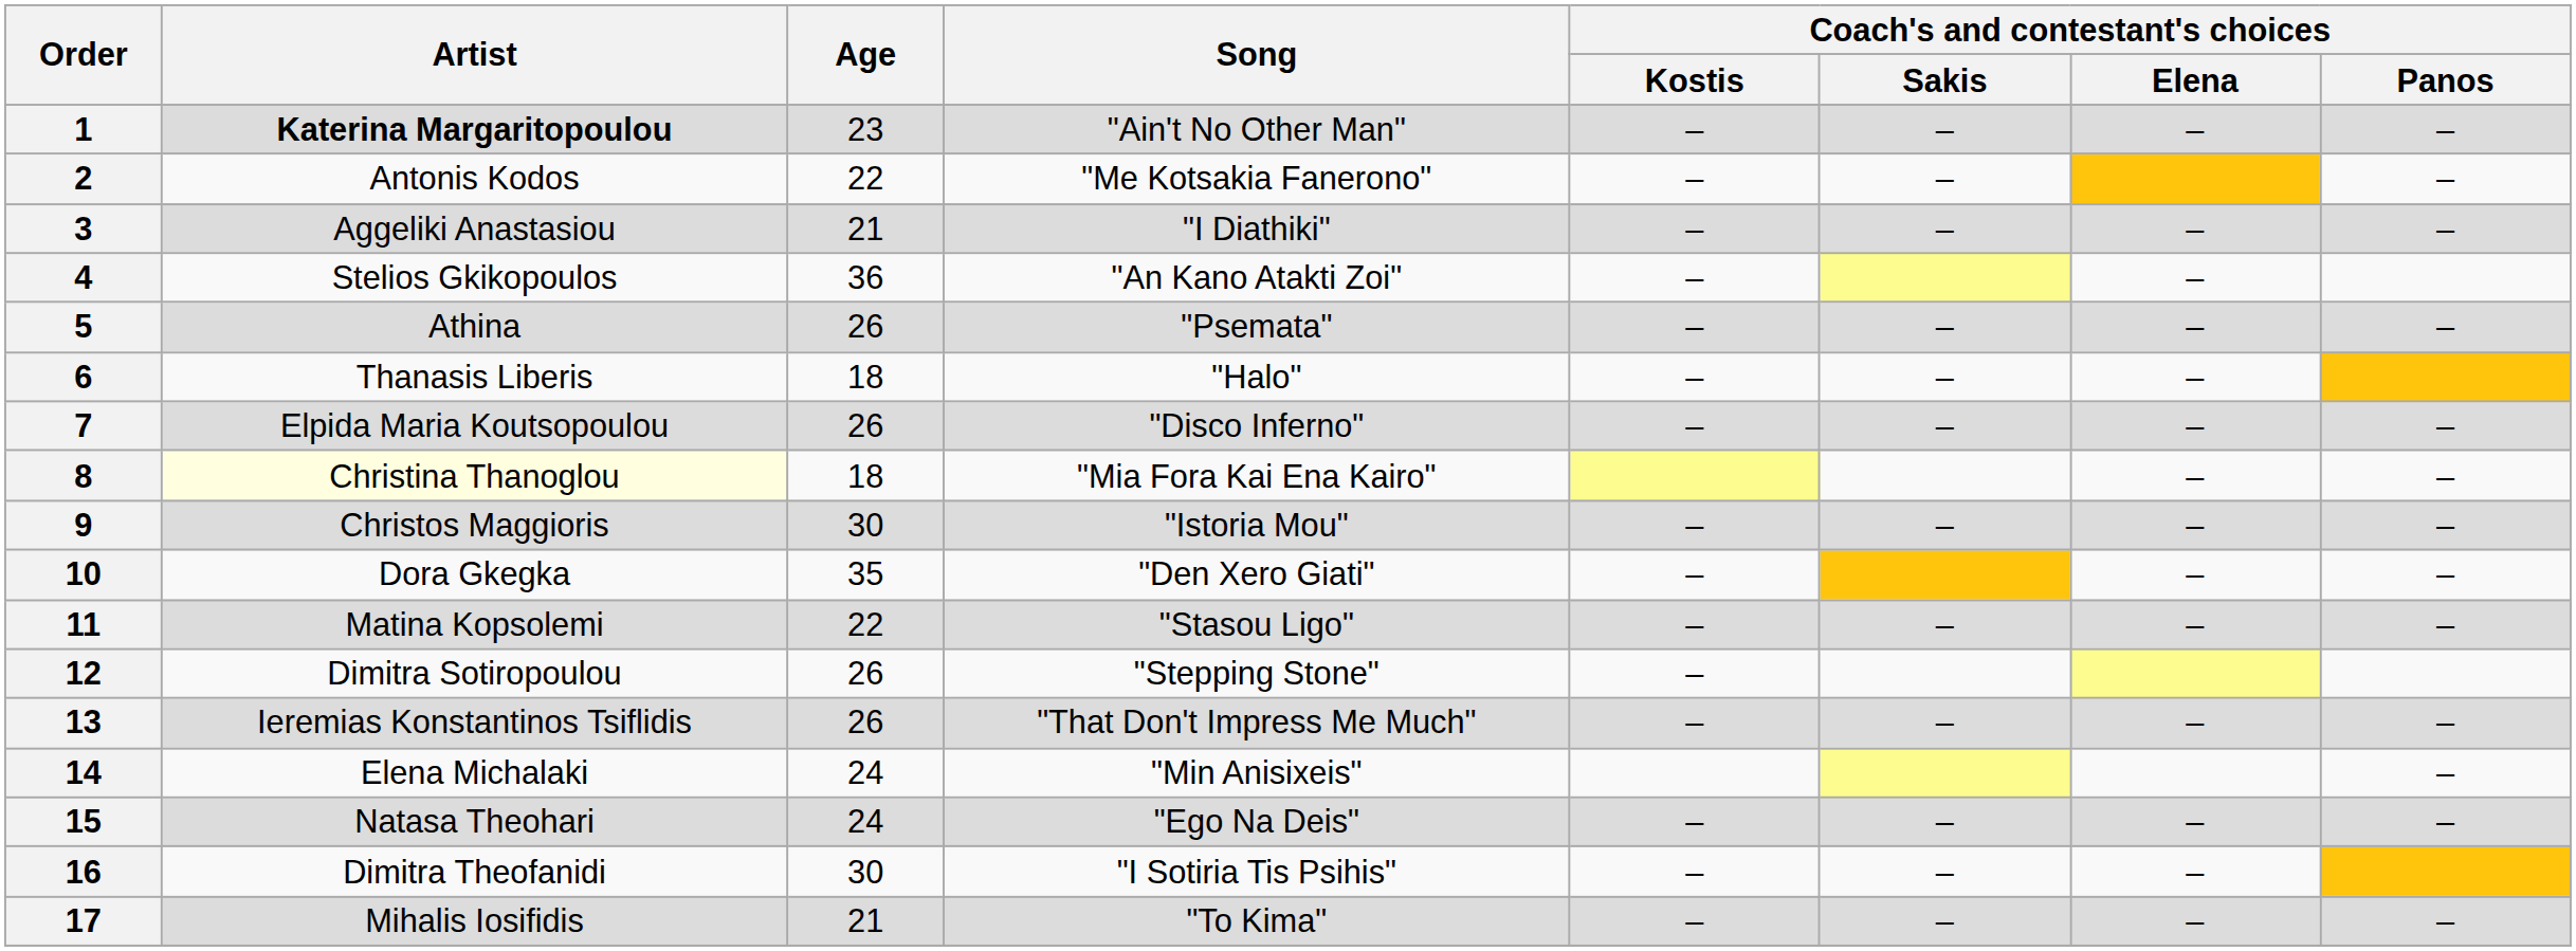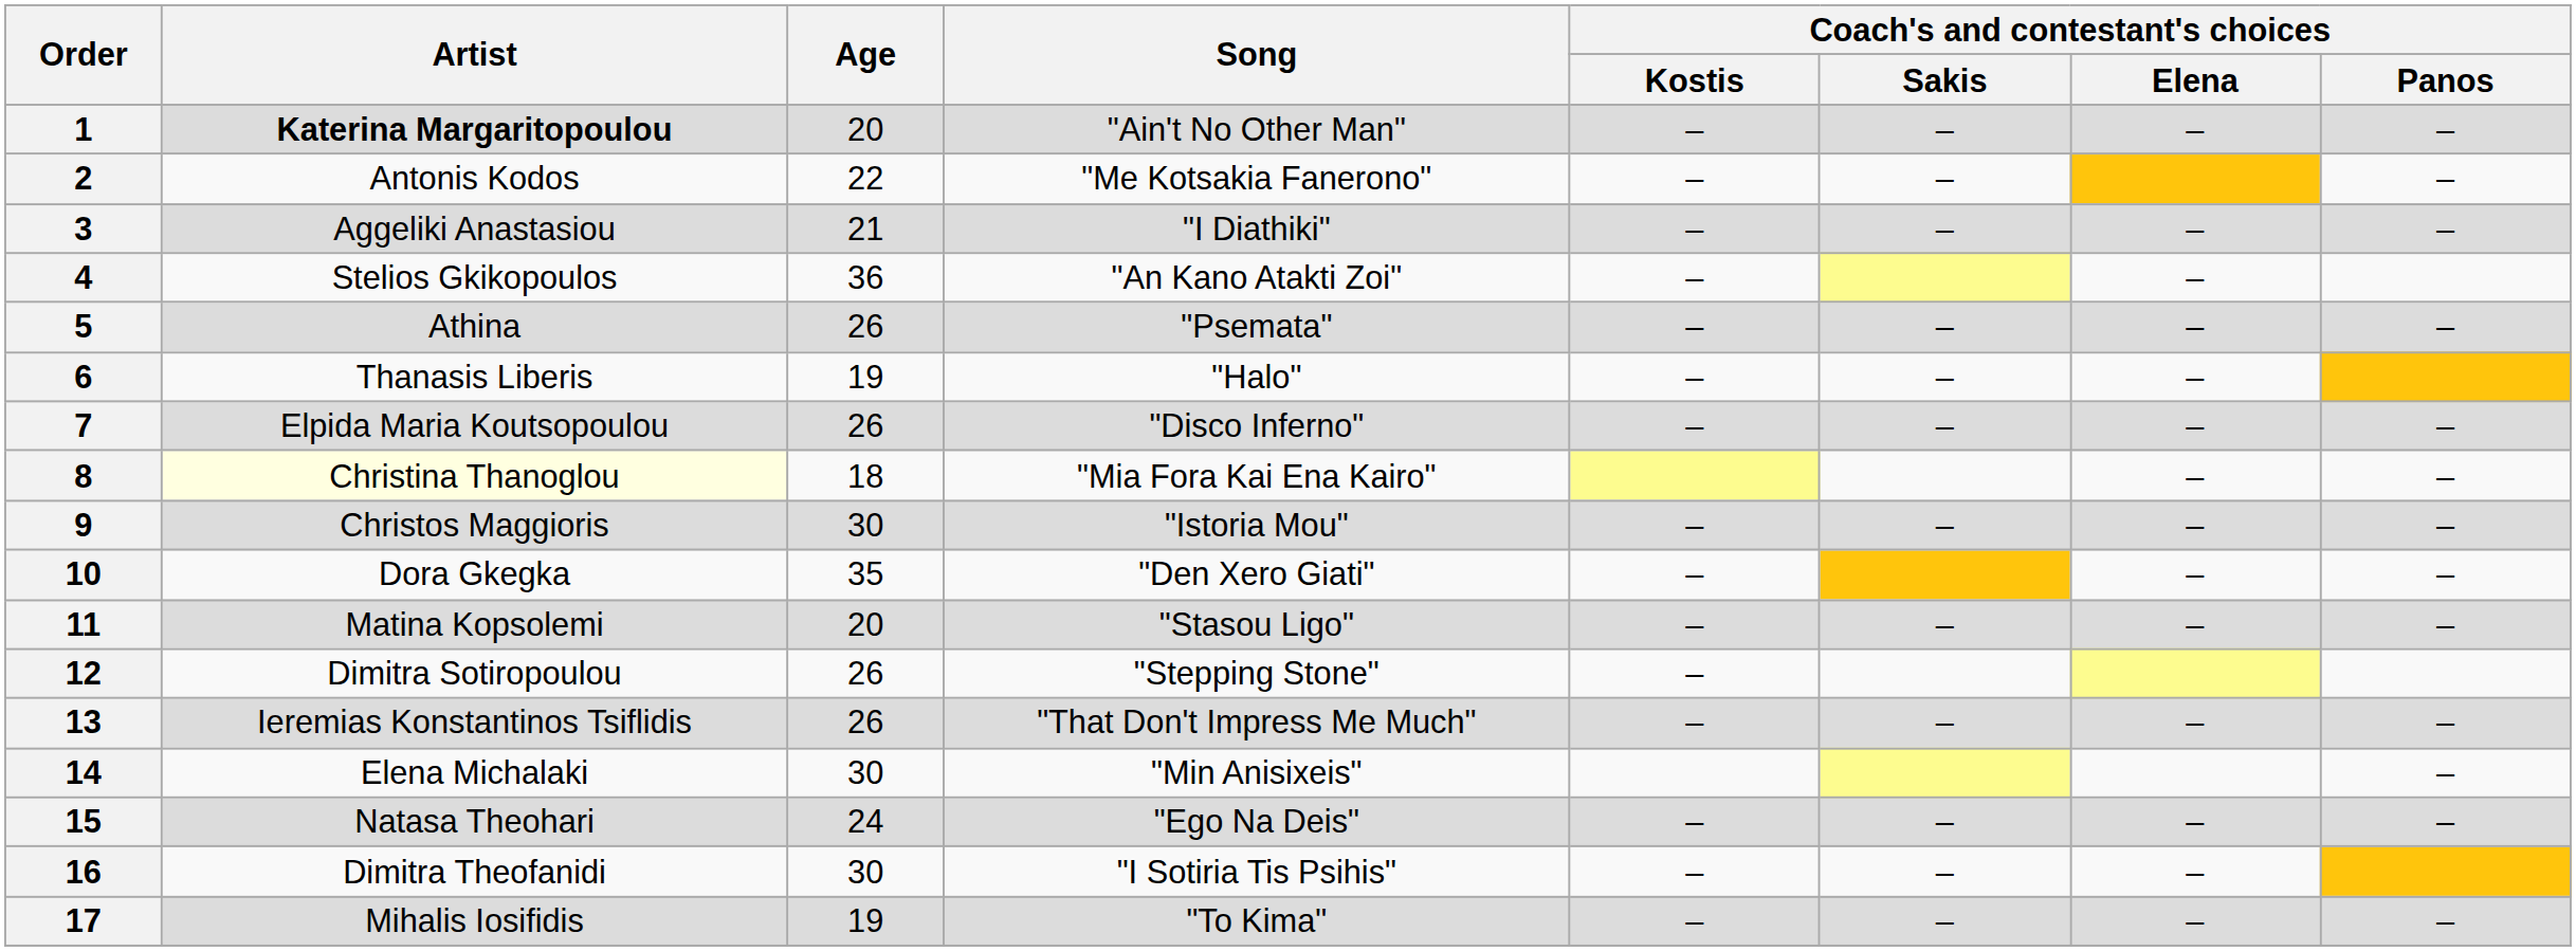 <table class="wikitable" style="text-align:center; line-height:17px; width:100%;">
 <tr>
 <th scope="col" rowspan="2" width="05%">Order</th>
 <th scope="col" rowspan="2" width="20%">Artist</th>
 <th scope="col" rowspan="2" width="05%">Age</th>
 <th scope="col" rowspan="2" width="20%">Song</th>
 <th scope="col" colspan="4" width="32%">Coach's and contestant's choices</th>
 </tr>
 <tr>
 <th width="08%">Kostis</th>
 <th width="08%">Sakis</th>
 <th width="08%">Elena</th>
 <th width="08%">Panos</th>
 </tr>
 <tr style="background: #DCDCDC;" |>
 <th>1</th>
 <td><strong>Katerina Margaritopoulou</strong></td>
-<td>23</td>
+<td>20</td>
 <td>"Ain't No Other Man"</td>
 <td>–</td>
 <td>–</td>
 <td>–</td>
 <td>–</td>
 </tr>
 <tr>
 <th>2</th>
 <td>Antonis Kodos</td>
 <td>22</td>
 <td>"Me Kotsakia Fanerono"</td>
 <td>–</td>
 <td>–</td>
 <td style="background: #FFC50C;"></td>
 <td>–</td>
 </tr>
 <tr style="background: #DCDCDC;" |>
 <th>3</th>
 <td>Aggeliki Anastasiou</td>
 <td>21</td>
 <td>"I Diathiki"</td>
 <td>–</td>
 <td>–</td>
 <td>–</td>
 <td>–</td>
 </tr>
 <tr>
 <th>4</th>
 <td>Stelios Gkikopoulos</td>
 <td>36</td>
 <td>"An Kano Atakti Zoi"</td>
 <td>–</td>
 <td style="background: #fdfc8f;"></td>
 <td>–</td>
 <td></td>
 </tr>
 <tr style="background: #DCDCDC;" |>
 <th>5</th>
 <td>Athina</td>
 <td>26</td>
 <td>"Psemata"</td>
 <td>–</td>
 <td>–</td>
 <td>–</td>
 <td>–</td>
 </tr>
 <tr>
 <th>6</th>
 <td>Thanasis Liberis</td>
-<td>18</td>
+<td>19</td>
 <td>"Halo"</td>
 <td>–</td>
 <td>–</td>
 <td>–</td>
 <td style="background: #FFC50C;"></td>
 </tr>
 <tr style="background: #DCDCDC;" |>
 <th>7</th>
 <td>Elpida Maria Koutsopoulou</td>
 <td>26</td>
 <td>"Disco Inferno"</td>
 <td>–</td>
 <td>–</td>
 <td>–</td>
 <td>–</td>
 </tr>
 <tr>
 <th>8</th>
 <td style="background: lightyellow;">Christina Thanoglou</td>
 <td>18</td>
 <td>"Mia Fora Kai Ena Kairo"</td>
 <td style="background: #fdfc8f;"></td>
 <td></td>
 <td>–</td>
 <td>–</td>
 </tr>
 <tr style="background: #DCDCDC;" |>
 <th>9</th>
 <td>Christos Maggioris</td>
 <td>30</td>
 <td>"Istoria Mou"</td>
 <td>–</td>
 <td>–</td>
 <td>–</td>
 <td>–</td>
 </tr>
 <tr>
 <th>10</th>
 <td>Dora Gkegka</td>
 <td>35</td>
 <td>"Den Xero Giati"</td>
 <td>–</td>
 <td style="background: #FFC50C;"></td>
 <td>–</td>
 <td>–</td>
 </tr>
 <tr style="background: #DCDCDC;" |>
 <th>11</th>
 <td>Matina Kopsolemi</td>
-<td>22</td>
+<td>20</td>
 <td>"Stasou Ligo"</td>
 <td>–</td>
 <td>–</td>
 <td>–</td>
 <td>–</td>
 </tr>
 <tr>
 <th>12</th>
 <td>Dimitra Sotiropoulou</td>
 <td>26</td>
 <td>"Stepping Stone"</td>
 <td>–</td>
 <td></td>
 <td style="background: #fdfc8f;"></td>
 <td></td>
 </tr>
 <tr style="background: #DCDCDC;" |>
 <th>13</th>
 <td>Ieremias Konstantinos Tsiflidis</td>
 <td>26</td>
 <td>"That Don't Impress Me Much"</td>
 <td>–</td>
 <td>–</td>
 <td>–</td>
 <td>–</td>
 </tr>
 <tr>
 <th>14</th>
 <td>Elena Michalaki</td>
-<td>24</td>
+<td>30</td>
 <td>"Min Anisixeis"</td>
 <td></td>
 <td style="background: #fdfc8f;"></td>
 <td></td>
 <td>–</td>
 </tr>
 <tr style="background: #DCDCDC;" |>
 <th>15</th>
 <td>Natasa Theohari</td>
 <td>24</td>
 <td>"Ego Na Deis"</td>
 <td>–</td>
 <td>–</td>
 <td>–</td>
 <td>–</td>
 </tr>
 <tr>
 <th>16</th>
 <td>Dimitra Theofanidi</td>
 <td>30</td>
 <td>"I Sotiria Tis Psihis"</td>
 <td>–</td>
 <td>–</td>
 <td>–</td>
 <td style="background: #FFC50C;"></td>
 </tr>
 <tr style="background: #DCDCDC;" |>
 <th>17</th>
 <td>Mihalis Iosifidis</td>
-<td>21</td>
+<td>19</td>
 <td>"To Kima"</td>
 <td>–</td>
 <td>–</td>
 <td>–</td>
 <td>–</td>
 </tr>
 <tr>
 </tr>
 </table>
